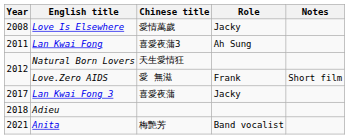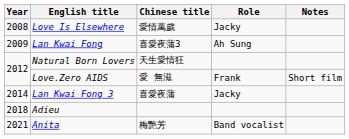 <table class="wikitable">
 <tr>
 <th>Year</th>
 <th>English title</th>
 <th>Chinese title</th>
 <th>Role</th>
 <th>Notes</th>
 </tr>
 <tr>
 <td>2008</td>
 <td><em><a href='#'>Love Is Elsewhere</a></em></td>
 <td>愛情萬歲</td>
 <td>Jacky</td>
 <td></td>
 </tr>
 <tr>
-<td>2011</td>
+<td>2009</td>
 <td><em><a href='#'>Lan Kwai Fong</a></em></td>
 <td>喜愛夜蒲3</td>
 <td>Ah Sung</td>
 <td></td>
 </tr>
 <tr>
 <td rowspan=2>2012</td>
 <td><em>Natural Born Lovers</em></td>
 <td>天生愛情狂</td>
 <td></td>
 <td></td>
 </tr>
 <tr>
 <td><em>Love.Zero AIDS</em></td>
 <td>愛 無滋</td>
 <td>Frank</td>
 <td>Short film</td>
 </tr>
 <tr>
-<td>2017</td>
+<td>2014</td>
 <td><em><a href='#'>Lan Kwai Fong 3</a></em></td>
 <td>喜愛夜蒲</td>
 <td>Jacky</td>
 <td></td>
 </tr>
 <tr>
 <td>2018</td>
 <td><em>Adieu</em></td>
 <td></td>
 <td></td>
 <td></td>
 </tr>
 <tr>
 <td>2021</td>
 <td><a href='#'><em>Anita</em></a></td>
 <td>梅艷芳</td>
 <td>Band vocalist</td>
 <td></td>
 </tr>
 </table>
